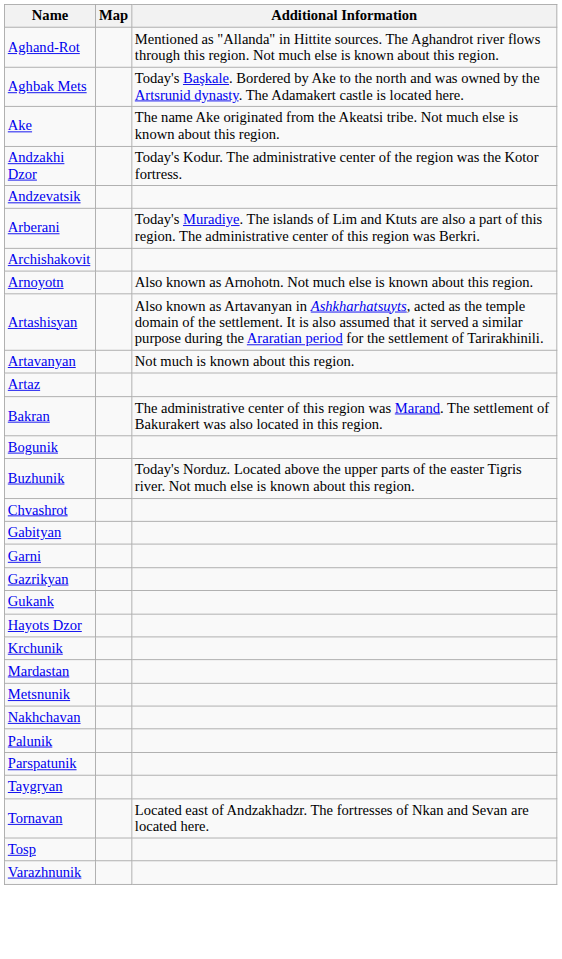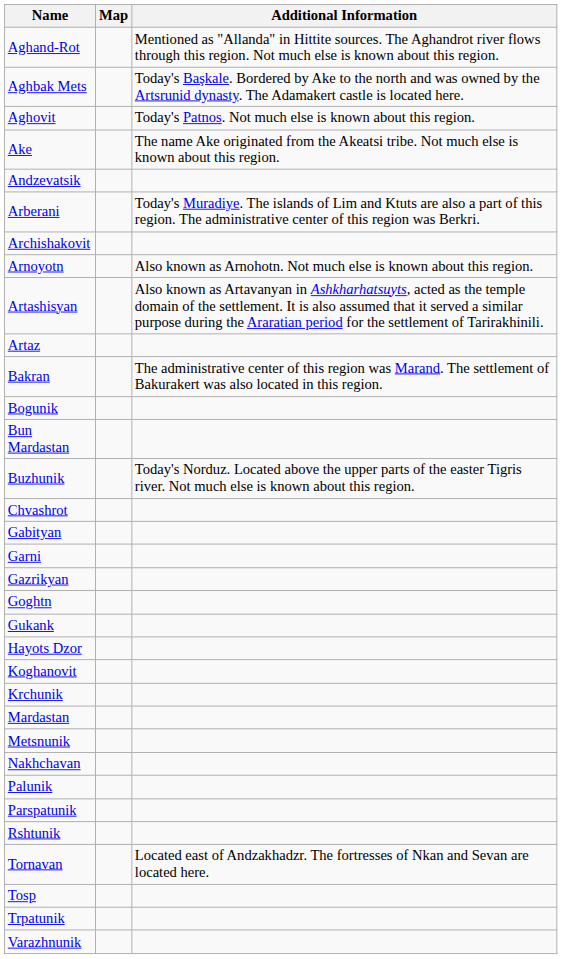 <table class="wikitable">
 <tr>
 <th>Name</th>
 <th>Map</th>
 <th>Additional Information</th>
 </tr>
 <tr>
 <td><a href='#'>Aghand-Rot</a></td>
 <td></td>
 <td>Mentioned as "Allanda" in Hittite sources. The Aghandrot river flows through this region. Not much else is known about this region.</td>
 </tr>
 <tr>
 <td><a href='#'>Aghbak Mets</a></td>
 <td></td>
 <td>Today's <a href='#'>Başkale</a>. Bordered by Ake to the north and was owned by the <a href='#'>Artsrunid dynasty</a>. The Adamakert castle is located here.</td>
 </tr>
 <tr>
+<td><a href='#'>Aghovit</a></td>
+<td></td>
+<td>Today's <a href='#'>Patnos</a>. Not much else is known about this region.</td>
+</tr>
+<tr>
 <td><a href='#'>Ake</a></td>
 <td></td>
 <td>The name Ake originated from the Akeatsi tribe. Not much else is known about this region.</td>
-</tr>
-<tr>
-<td><a href='#'>Andzakhi Dzor</a></td>
-<td></td>
-<td>Today's Kodur. The administrative center of the region was the Kotor fortress.</td>
 </tr>
 <tr>
 <td><a href='#'>Andzevatsik</a></td>
 <td></td>
 <td></td>
 </tr>
 <tr>
 <td><a href='#'>Arberani</a></td>
 <td></td>
 <td>Today's <a href='#'>Muradiye</a>. The islands of Lim and Ktuts are also a part of this region. The administrative center of this region was Berkri.</td>
 </tr>
 <tr>
 <td><a href='#'>Archishakovit</a></td>
 <td></td>
 <td></td>
 </tr>
 <tr>
 <td><a href='#'>Arnoyotn</a></td>
 <td></td>
 <td>Also known as Arnohotn. Not much else is known about this region.</td>
 </tr>
 <tr>
 <td><a href='#'>Artashisyan</a></td>
 <td></td>
 <td>Also known as Artavanyan in <em><a href='#'>Ashkharhatsuyts</a></em>, acted as the temple domain of the settlement. It is also assumed that it served a similar purpose during the <a href='#'>Araratian period</a> for the settlement of Tarirakhinili.</td>
 </tr>
 <tr>
-<td><a href='#'>Artavanyan</a></td>
-<td></td>
-<td>Not much is known about this region.</td>
-</tr>
-<tr>
 <td><a href='#'>Artaz</a></td>
 <td></td>
 <td></td>
 </tr>
 <tr>
 <td><a href='#'>Bakran</a></td>
 <td></td>
 <td>The administrative center of this region was <a href='#'>Marand</a>. The settlement of Bakurakert was also located in this region.</td>
 </tr>
 <tr>
 <td><a href='#'>Bogunik</a></td>
+<td></td>
+<td></td>
+</tr>
+<tr>
+<td><a href='#'>Bun Mardastan</a></td>
 <td></td>
 <td></td>
 </tr>
 <tr>
 <td><a href='#'>Buzhunik</a></td>
 <td></td>
 <td>Today's Norduz. Located above the upper parts of the easter Tigris river. Not much else is known about this region.</td>
 </tr>
 <tr>
 <td><a href='#'>Chvashrot</a></td>
 <td></td>
 <td></td>
 </tr>
 <tr>
 <td><a href='#'>Gabityan</a></td>
 <td></td>
 <td></td>
 </tr>
 <tr>
 <td><a href='#'>Garni</a></td>
 <td></td>
 <td></td>
 </tr>
 <tr>
 <td><a href='#'>Gazrikyan</a></td>
 <td></td>
 <td></td>
 </tr>
 <tr>
+<td><a href='#'>Goghtn</a></td>
+<td></td>
+<td></td>
+</tr>
+<tr>
 <td><a href='#'>Gukank</a></td>
 <td></td>
 <td></td>
 </tr>
 <tr>
 <td><a href='#'>Hayots Dzor</a></td>
+<td></td>
+<td></td>
+</tr>
+<tr>
+<td><a href='#'>Koghanovit</a></td>
 <td></td>
 <td></td>
 </tr>
 <tr>
 <td><a href='#'>Krchunik</a></td>
 <td></td>
 <td></td>
 </tr>
 <tr>
 <td><a href='#'>Mardastan</a></td>
 <td></td>
 <td></td>
 </tr>
 <tr>
 <td><a href='#'>Metsnunik</a></td>
 <td></td>
 <td></td>
 </tr>
 <tr>
 <td><a href='#'>Nakhchavan</a></td>
 <td></td>
 <td></td>
 </tr>
 <tr>
 <td><a href='#'>Palunik</a></td>
 <td></td>
 <td></td>
 </tr>
 <tr>
 <td><a href='#'>Parspatunik</a></td>
 <td></td>
 <td></td>
 </tr>
 <tr>
-<td><a href='#'>Taygryan</a></td>
+<td><a href='#'>Rshtunik</a></td>
 <td></td>
 <td></td>
 </tr>
 <tr>
 <td><a href='#'>Tornavan</a></td>
 <td></td>
 <td>Located east of Andzakhadzr. The fortresses of Nkan and Sevan are located here.</td>
 </tr>
 <tr>
 <td><a href='#'>Tosp</a></td>
 <td></td>
 <td></td>
 </tr>
 <tr>
+<td><a href='#'>Trpatunik</a></td>
+<td></td>
+<td></td>
+</tr>
+<tr>
 <td><a href='#'>Varazhnunik</a></td>
 <td></td>
 <td></td>
 </tr>
 </table>
